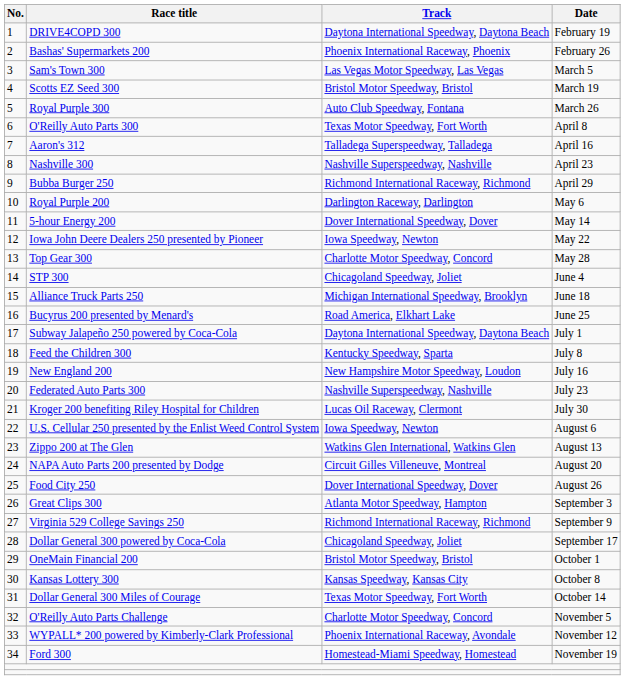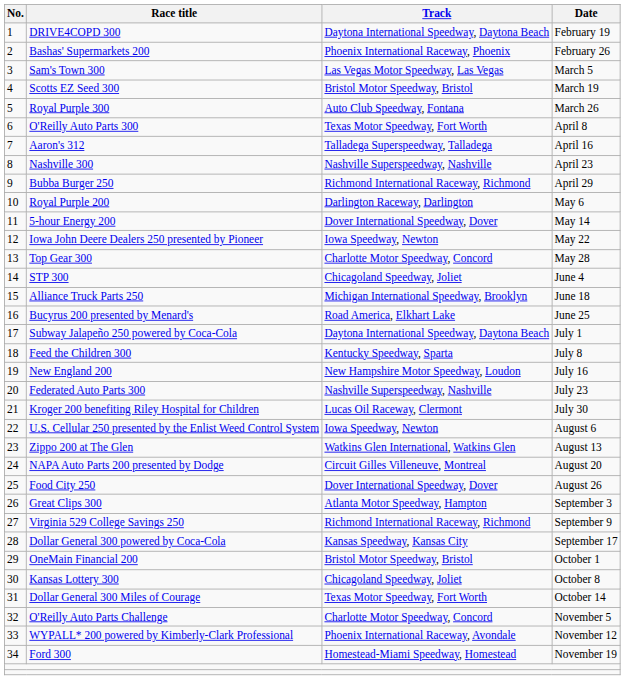 <table class="wikitable" style="font-size:85%;">
 <tr>
 <th>No.</th>
 <th>Race title</th>
 <th><a href='#'>Track</a></th>
 <th>Date</th>
 </tr>
 <tr>
 <td>1</td>
 <td><a href='#'>DRIVE4COPD 300</a></td>
 <td><a href='#'>Daytona International Speedway</a>, <a href='#'>Daytona Beach</a></td>
 <td>February 19</td>
 </tr>
 <tr>
 <td>2</td>
 <td><a href='#'>Bashas' Supermarkets 200</a></td>
 <td><a href='#'>Phoenix International Raceway</a>, <a href='#'>Phoenix</a></td>
 <td>February 26</td>
 </tr>
 <tr>
 <td>3</td>
 <td><a href='#'>Sam's Town 300</a></td>
 <td><a href='#'>Las Vegas Motor Speedway</a>, <a href='#'>Las Vegas</a></td>
 <td>March 5</td>
 </tr>
 <tr>
 <td>4</td>
 <td><a href='#'>Scotts EZ Seed 300</a></td>
 <td><a href='#'>Bristol Motor Speedway</a>, <a href='#'>Bristol</a></td>
 <td>March 19</td>
 </tr>
 <tr>
 <td>5</td>
 <td><a href='#'>Royal Purple 300</a></td>
 <td><a href='#'>Auto Club Speedway</a>, <a href='#'>Fontana</a></td>
 <td>March 26</td>
 </tr>
 <tr>
 <td>6</td>
 <td><a href='#'>O'Reilly Auto Parts 300</a></td>
 <td><a href='#'>Texas Motor Speedway</a>, <a href='#'>Fort Worth</a></td>
 <td>April 8</td>
 </tr>
 <tr>
 <td>7</td>
 <td><a href='#'>Aaron's 312</a></td>
 <td><a href='#'>Talladega Superspeedway</a>, <a href='#'>Talladega</a></td>
 <td>April 16</td>
 </tr>
 <tr>
 <td>8</td>
 <td><a href='#'>Nashville 300</a></td>
 <td><a href='#'>Nashville Superspeedway</a>, <a href='#'>Nashville</a></td>
 <td>April 23</td>
 </tr>
 <tr>
 <td>9</td>
 <td><a href='#'>Bubba Burger 250</a></td>
 <td><a href='#'>Richmond International Raceway</a>, <a href='#'>Richmond</a></td>
 <td>April 29</td>
 </tr>
 <tr>
 <td>10</td>
 <td><a href='#'>Royal Purple 200</a></td>
 <td><a href='#'>Darlington Raceway</a>, <a href='#'>Darlington</a></td>
 <td>May 6</td>
 </tr>
 <tr>
 <td>11</td>
 <td><a href='#'>5-hour Energy 200</a></td>
 <td><a href='#'>Dover International Speedway</a>, <a href='#'>Dover</a></td>
 <td>May 14</td>
 </tr>
 <tr>
 <td>12</td>
 <td><a href='#'>Iowa John Deere Dealers 250 presented by Pioneer</a></td>
 <td><a href='#'>Iowa Speedway</a>, <a href='#'>Newton</a></td>
 <td>May 22</td>
 </tr>
 <tr>
 <td>13</td>
 <td><a href='#'>Top Gear 300</a></td>
 <td><a href='#'>Charlotte Motor Speedway</a>, <a href='#'>Concord</a></td>
 <td>May 28</td>
 </tr>
 <tr>
 <td>14</td>
 <td><a href='#'>STP 300</a></td>
 <td><a href='#'>Chicagoland Speedway</a>, <a href='#'>Joliet</a></td>
 <td>June 4</td>
 </tr>
 <tr>
 <td>15</td>
 <td><a href='#'>Alliance Truck Parts 250</a></td>
 <td><a href='#'>Michigan International Speedway</a>, <a href='#'>Brooklyn</a></td>
 <td>June 18</td>
 </tr>
 <tr>
 <td>16</td>
 <td><a href='#'>Bucyrus 200 presented by Menard's</a></td>
 <td><a href='#'>Road America</a>, <a href='#'>Elkhart Lake</a></td>
 <td>June 25</td>
 </tr>
 <tr>
 <td>17</td>
 <td><a href='#'>Subway Jalapeño 250 powered by Coca-Cola</a></td>
 <td><a href='#'>Daytona International Speedway</a>, <a href='#'>Daytona Beach</a></td>
 <td>July 1</td>
 </tr>
 <tr>
 <td>18</td>
 <td><a href='#'>Feed the Children 300</a></td>
 <td><a href='#'>Kentucky Speedway</a>, <a href='#'>Sparta</a></td>
 <td>July 8</td>
 </tr>
 <tr>
 <td>19</td>
 <td><a href='#'>New England 200</a></td>
 <td><a href='#'>New Hampshire Motor Speedway</a>, <a href='#'>Loudon</a></td>
 <td>July 16</td>
 </tr>
 <tr>
 <td>20</td>
 <td><a href='#'>Federated Auto Parts 300</a></td>
 <td><a href='#'>Nashville Superspeedway</a>, <a href='#'>Nashville</a></td>
 <td>July 23</td>
 </tr>
 <tr>
 <td>21</td>
 <td><a href='#'>Kroger 200 benefiting Riley Hospital for Children</a></td>
 <td><a href='#'>Lucas Oil Raceway</a>, <a href='#'>Clermont</a></td>
 <td>July 30</td>
 </tr>
 <tr>
 <td>22</td>
 <td><a href='#'>U.S. Cellular 250 presented by the Enlist Weed Control System</a></td>
 <td><a href='#'>Iowa Speedway</a>, <a href='#'>Newton</a></td>
 <td>August 6</td>
 </tr>
 <tr>
 <td>23</td>
 <td><a href='#'>Zippo 200 at The Glen</a></td>
 <td><a href='#'>Watkins Glen International</a>, <a href='#'>Watkins Glen</a></td>
 <td>August 13</td>
 </tr>
 <tr>
 <td>24</td>
 <td><a href='#'>NAPA Auto Parts 200 presented by Dodge</a></td>
 <td><a href='#'>Circuit Gilles Villeneuve</a>, <a href='#'>Montreal</a></td>
 <td>August 20</td>
 </tr>
 <tr>
 <td>25</td>
 <td><a href='#'>Food City 250</a></td>
 <td><a href='#'>Dover International Speedway</a>, <a href='#'>Dover</a></td>
 <td>August 26</td>
 </tr>
 <tr>
 <td>26</td>
 <td><a href='#'>Great Clips 300</a></td>
 <td><a href='#'>Atlanta Motor Speedway</a>, <a href='#'>Hampton</a></td>
 <td>September 3</td>
 </tr>
 <tr>
 <td>27</td>
 <td><a href='#'>Virginia 529 College Savings 250</a></td>
 <td><a href='#'>Richmond International Raceway</a>, <a href='#'>Richmond</a></td>
 <td>September 9</td>
 </tr>
 <tr>
 <td>28</td>
 <td><a href='#'>Dollar General 300 powered by Coca-Cola</a></td>
-<td><a href='#'>Chicagoland Speedway</a>, <a href='#'>Joliet</a></td>
+<td><a href='#'>Kansas Speedway</a>, <a href='#'>Kansas City</a></td>
 <td>September 17</td>
 </tr>
 <tr>
 <td>29</td>
 <td><a href='#'>OneMain Financial 200</a></td>
 <td><a href='#'>Bristol Motor Speedway</a>, <a href='#'>Bristol</a></td>
 <td>October 1</td>
 </tr>
 <tr>
 <td>30</td>
 <td><a href='#'>Kansas Lottery 300</a></td>
-<td><a href='#'>Kansas Speedway</a>, <a href='#'>Kansas City</a></td>
+<td><a href='#'>Chicagoland Speedway</a>, <a href='#'>Joliet</a></td>
 <td>October 8</td>
 </tr>
 <tr>
 <td>31</td>
 <td><a href='#'>Dollar General 300 Miles of Courage</a></td>
 <td><a href='#'>Texas Motor Speedway</a>, <a href='#'>Fort Worth</a></td>
 <td>October 14</td>
 </tr>
 <tr>
 <td>32</td>
 <td><a href='#'>O'Reilly Auto Parts Challenge</a></td>
 <td><a href='#'>Charlotte Motor Speedway</a>, <a href='#'>Concord</a></td>
 <td>November 5</td>
 </tr>
 <tr>
 <td>33</td>
 <td><a href='#'>WYPALL* 200 powered by Kimberly-Clark Professional</a></td>
 <td><a href='#'>Phoenix International Raceway</a>, <a href='#'>Avondale</a></td>
 <td>November 12</td>
 </tr>
 <tr>
 <td>34</td>
 <td><a href='#'>Ford 300</a></td>
 <td><a href='#'>Homestead-Miami Speedway</a>, <a href='#'>Homestead</a></td>
 <td>November 19</td>
 </tr>
 <tr>
 <td colspan="7"></td>
 </tr>
 <tr>
 <td colspan="7"></td>
 </tr>
 </table>
